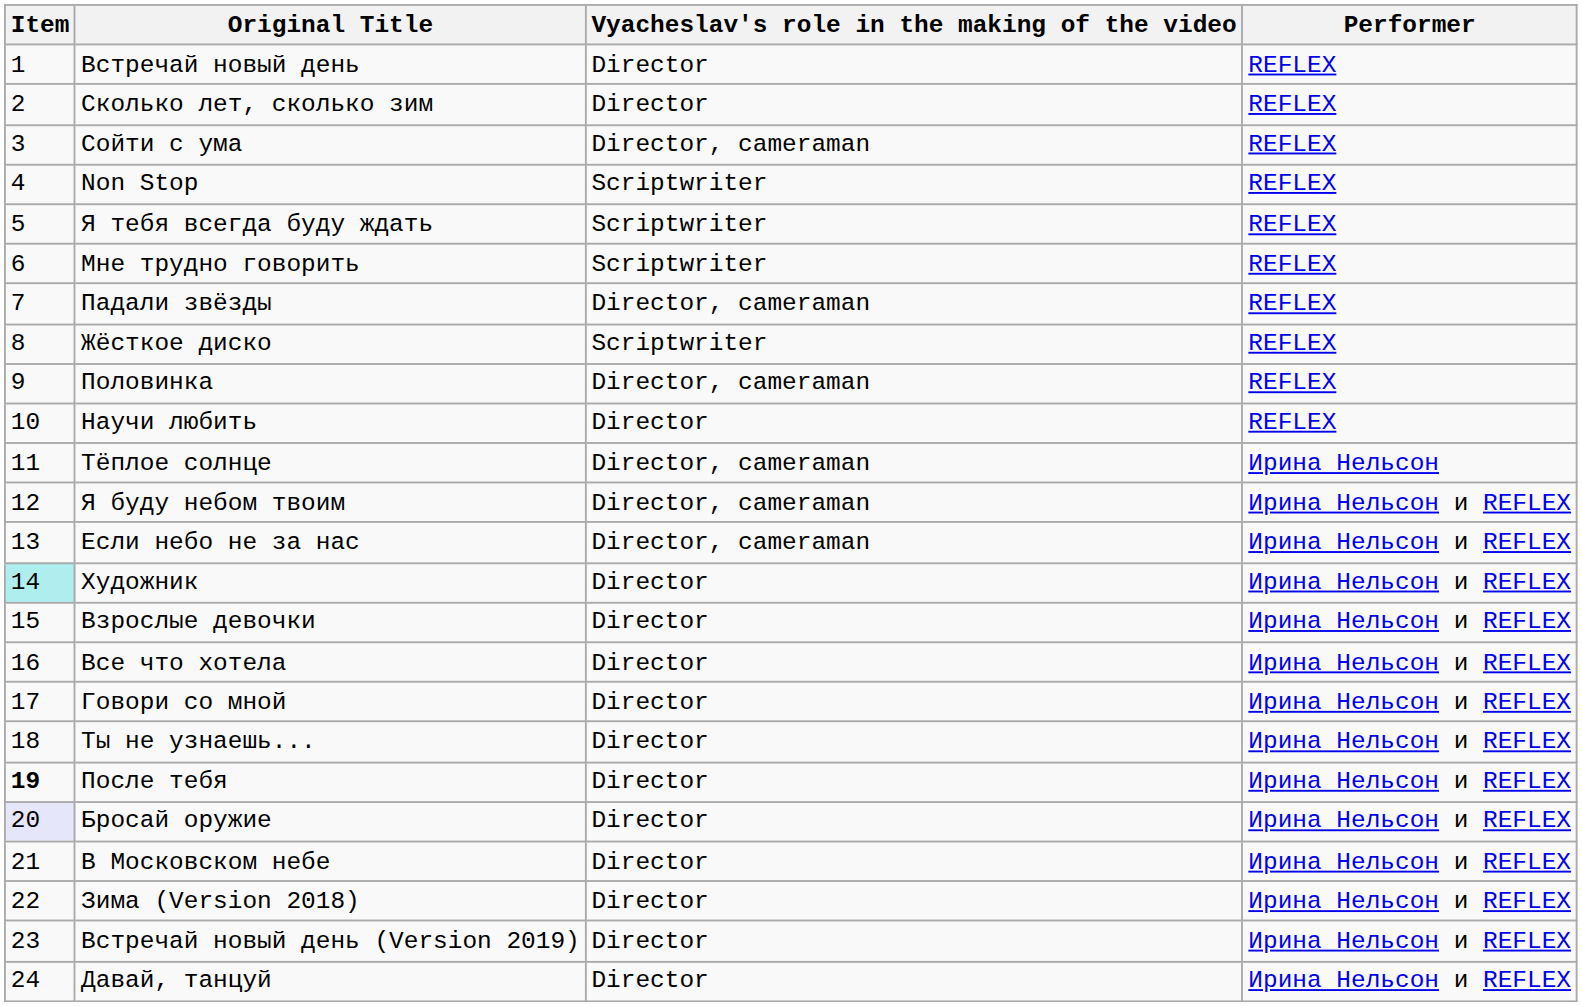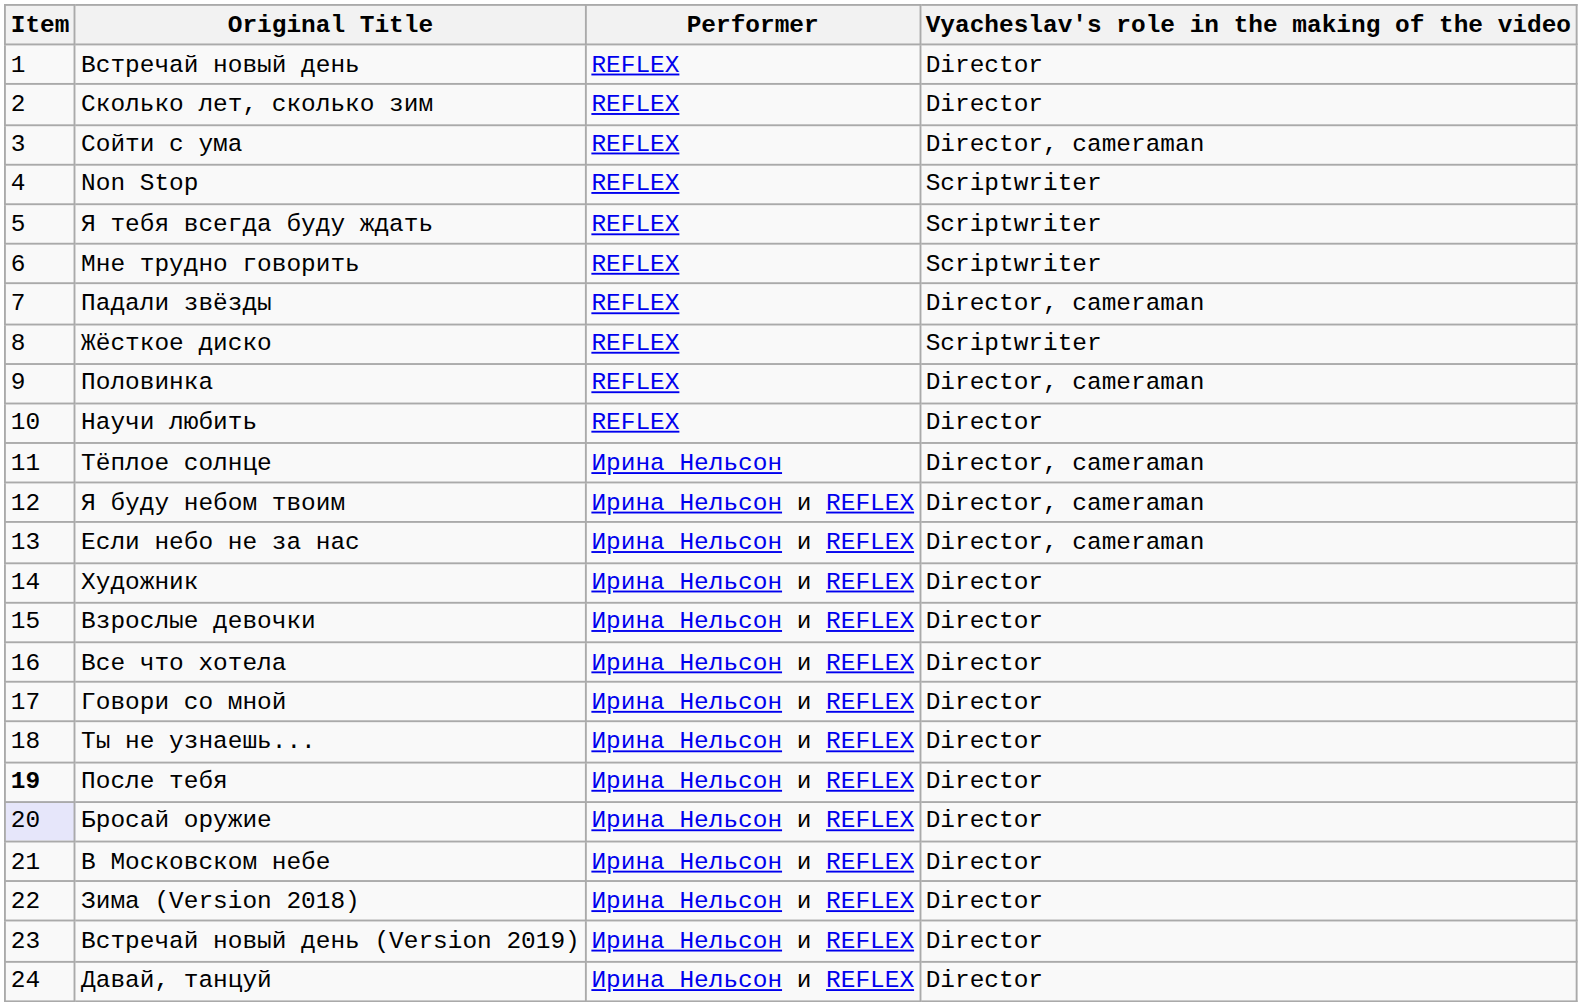 <table class="wikitable">
 <tr>
 <th><strong>Item</strong></th>
 <th><strong>Original Title</strong></th>
+<th><strong>Performer</strong></th>
 <th><strong>Vyacheslav's role in the making of the video</strong></th>
-<th><strong>Performer</strong></th>
 </tr>
 <tr>
 <td>1</td>
 <td>Встречай новый день</td>
+<td><a href='#'>REFLEX</a></td>
 <td>Director</td>
-<td><a href='#'>REFLEX</a></td>
 </tr>
 <tr>
 <td>2</td>
 <td>Сколько лет, сколько зим</td>
+<td><a href='#'>REFLEX</a></td>
 <td>Director</td>
-<td><a href='#'>REFLEX</a></td>
 </tr>
 <tr>
 <td>3</td>
 <td>Сойти с ума</td>
+<td><a href='#'>REFLEX</a></td>
 <td>Director, cameraman</td>
-<td><a href='#'>REFLEX</a></td>
 </tr>
 <tr>
 <td>4</td>
 <td>Non Stop</td>
+<td><a href='#'>REFLEX</a></td>
 <td>Scriptwriter</td>
-<td><a href='#'>REFLEX</a></td>
 </tr>
 <tr>
 <td>5</td>
 <td>Я тебя всегда буду ждать</td>
+<td><a href='#'>REFLEX</a></td>
 <td>Scriptwriter</td>
-<td><a href='#'>REFLEX</a></td>
 </tr>
 <tr>
 <td>6</td>
 <td>Мне трудно говорить</td>
+<td><a href='#'>REFLEX</a></td>
 <td>Scriptwriter</td>
-<td><a href='#'>REFLEX</a></td>
 </tr>
 <tr>
 <td>7</td>
 <td>Падали звёзды</td>
+<td><a href='#'>REFLEX</a></td>
 <td>Director, cameraman</td>
-<td><a href='#'>REFLEX</a></td>
 </tr>
 <tr>
 <td>8</td>
 <td>Жёсткое диско</td>
+<td><a href='#'>REFLEX</a></td>
 <td>Scriptwriter</td>
-<td><a href='#'>REFLEX</a></td>
 </tr>
 <tr>
 <td>9</td>
 <td>Половинка</td>
+<td><a href='#'>REFLEX</a></td>
 <td>Director, cameraman</td>
-<td><a href='#'>REFLEX</a></td>
 </tr>
 <tr>
 <td>10</td>
 <td>Научи любить</td>
+<td><a href='#'>REFLEX</a></td>
 <td>Director</td>
-<td><a href='#'>REFLEX</a></td>
 </tr>
 <tr>
 <td>11</td>
 <td>Тёплое солнце</td>
+<td><a href='#'>Ирина Нельсон</a></td>
 <td>Director, cameraman</td>
-<td><a href='#'>Ирина Нельсон</a></td>
 </tr>
 <tr>
 <td>12</td>
 <td>Я буду небом твоим</td>
+<td><a href='#'>Ирина Нельсон</a> и <a href='#'>REFLEX</a></td>
 <td>Director, cameraman</td>
-<td><a href='#'>Ирина Нельсон</a> и <a href='#'>REFLEX</a></td>
 </tr>
 <tr>
 <td>13</td>
 <td>Если небо не за нас</td>
+<td><a href='#'>Ирина Нельсон</a> и <a href='#'>REFLEX</a></td>
 <td>Director, cameraman</td>
-<td><a href='#'>Ирина Нельсон</a> и <a href='#'>REFLEX</a></td>
 </tr>
 <tr>
-<td style="background: paleturquoise;">14</td>
+<td>14</td>
 <td>Художник</td>
+<td><a href='#'>Ирина Нельсон</a> и <a href='#'>REFLEX</a></td>
 <td>Director</td>
-<td><a href='#'>Ирина Нельсон</a> и <a href='#'>REFLEX</a></td>
 </tr>
 <tr>
 <td>15</td>
 <td>Взрослые девочки</td>
+<td><a href='#'>Ирина Нельсон</a> и <a href='#'>REFLEX</a></td>
 <td>Director</td>
-<td><a href='#'>Ирина Нельсон</a> и <a href='#'>REFLEX</a></td>
 </tr>
 <tr>
 <td>16</td>
 <td>Все что хотела</td>
+<td><a href='#'>Ирина Нельсон</a> и <a href='#'>REFLEX</a></td>
 <td>Director</td>
-<td><a href='#'>Ирина Нельсон</a> и <a href='#'>REFLEX</a></td>
 </tr>
 <tr>
 <td>17</td>
 <td>Говори со мной</td>
+<td><a href='#'>Ирина Нельсон</a> и <a href='#'>REFLEX</a></td>
 <td>Director</td>
-<td><a href='#'>Ирина Нельсон</a> и <a href='#'>REFLEX</a></td>
 </tr>
 <tr>
 <td>18</td>
 <td>Ты не узнаешь...</td>
+<td><a href='#'>Ирина Нельсон</a> и <a href='#'>REFLEX</a></td>
 <td>Director</td>
-<td><a href='#'>Ирина Нельсон</a> и <a href='#'>REFLEX</a></td>
 </tr>
 <tr>
 <td><strong>19</strong></td>
 <td>После тебя</td>
+<td><a href='#'>Ирина Нельсон</a> и <a href='#'>REFLEX</a></td>
 <td>Director</td>
-<td><a href='#'>Ирина Нельсон</a> и <a href='#'>REFLEX</a></td>
 </tr>
 <tr>
 <td style="background: lavender;">20</td>
 <td>Бросай оружие</td>
+<td><a href='#'>Ирина Нельсон</a> и <a href='#'>REFLEX</a></td>
 <td>Director</td>
-<td><a href='#'>Ирина Нельсон</a> и <a href='#'>REFLEX</a></td>
 </tr>
 <tr>
 <td>21</td>
 <td>В Московском небе</td>
+<td><a href='#'>Ирина Нельсон</a> и <a href='#'>REFLEX</a></td>
 <td>Director</td>
-<td><a href='#'>Ирина Нельсон</a> и <a href='#'>REFLEX</a></td>
 </tr>
 <tr>
 <td>22</td>
 <td>Зима (Version 2018)</td>
+<td><a href='#'>Ирина Нельсон</a> и <a href='#'>REFLEX</a></td>
 <td>Director</td>
-<td><a href='#'>Ирина Нельсон</a> и <a href='#'>REFLEX</a></td>
 </tr>
 <tr>
 <td>23</td>
 <td>Встречай новый день (Version 2019)</td>
+<td><a href='#'>Ирина Нельсон</a> и <a href='#'>REFLEX</a></td>
 <td>Director</td>
-<td><a href='#'>Ирина Нельсон</a> и <a href='#'>REFLEX</a></td>
 </tr>
 <tr>
 <td>24</td>
 <td>Давай, танцуй</td>
+<td><a href='#'>Ирина Нельсон</a> и <a href='#'>REFLEX</a></td>
 <td>Director</td>
-<td><a href='#'>Ирина Нельсон</a> и <a href='#'>REFLEX</a></td>
 </tr>
 </table>
